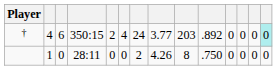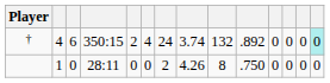 <table class="wikitable sortable" style="text-align:center;">
 <tr>
 <th>Player</th>
 <th></th>
 <th></th>
 <th></th>
 <th></th>
 <th></th>
 <th></th>
 <th></th>
 <th></th>
 <th></th>
 <th></th>
 <th></th>
 <th></th>
 <th></th>
 </tr>
 <tr>
 <td><sup>†</sup></td>
 <td>4</td>
 <td>6</td>
 <td>350:15</td>
 <td>2</td>
 <td>4</td>
 <td>24</td>
-<td>3.77</td>
-<td>203</td>
+<td>3.74</td>
+<td>132</td>
 <td>.892</td>
 <td>0</td>
 <td>0</td>
 <td>0</td>
 <td style="background: paleturquoise;">0</td>
 </tr>
 <tr>
 <td></td>
 <td>1</td>
 <td>0</td>
 <td>28:11</td>
 <td>0</td>
 <td>0</td>
 <td>2</td>
 <td>4.26</td>
 <td>8</td>
 <td>.750</td>
 <td>0</td>
 <td>0</td>
 <td>0</td>
 <td>0</td>
 </tr>
 </table>
